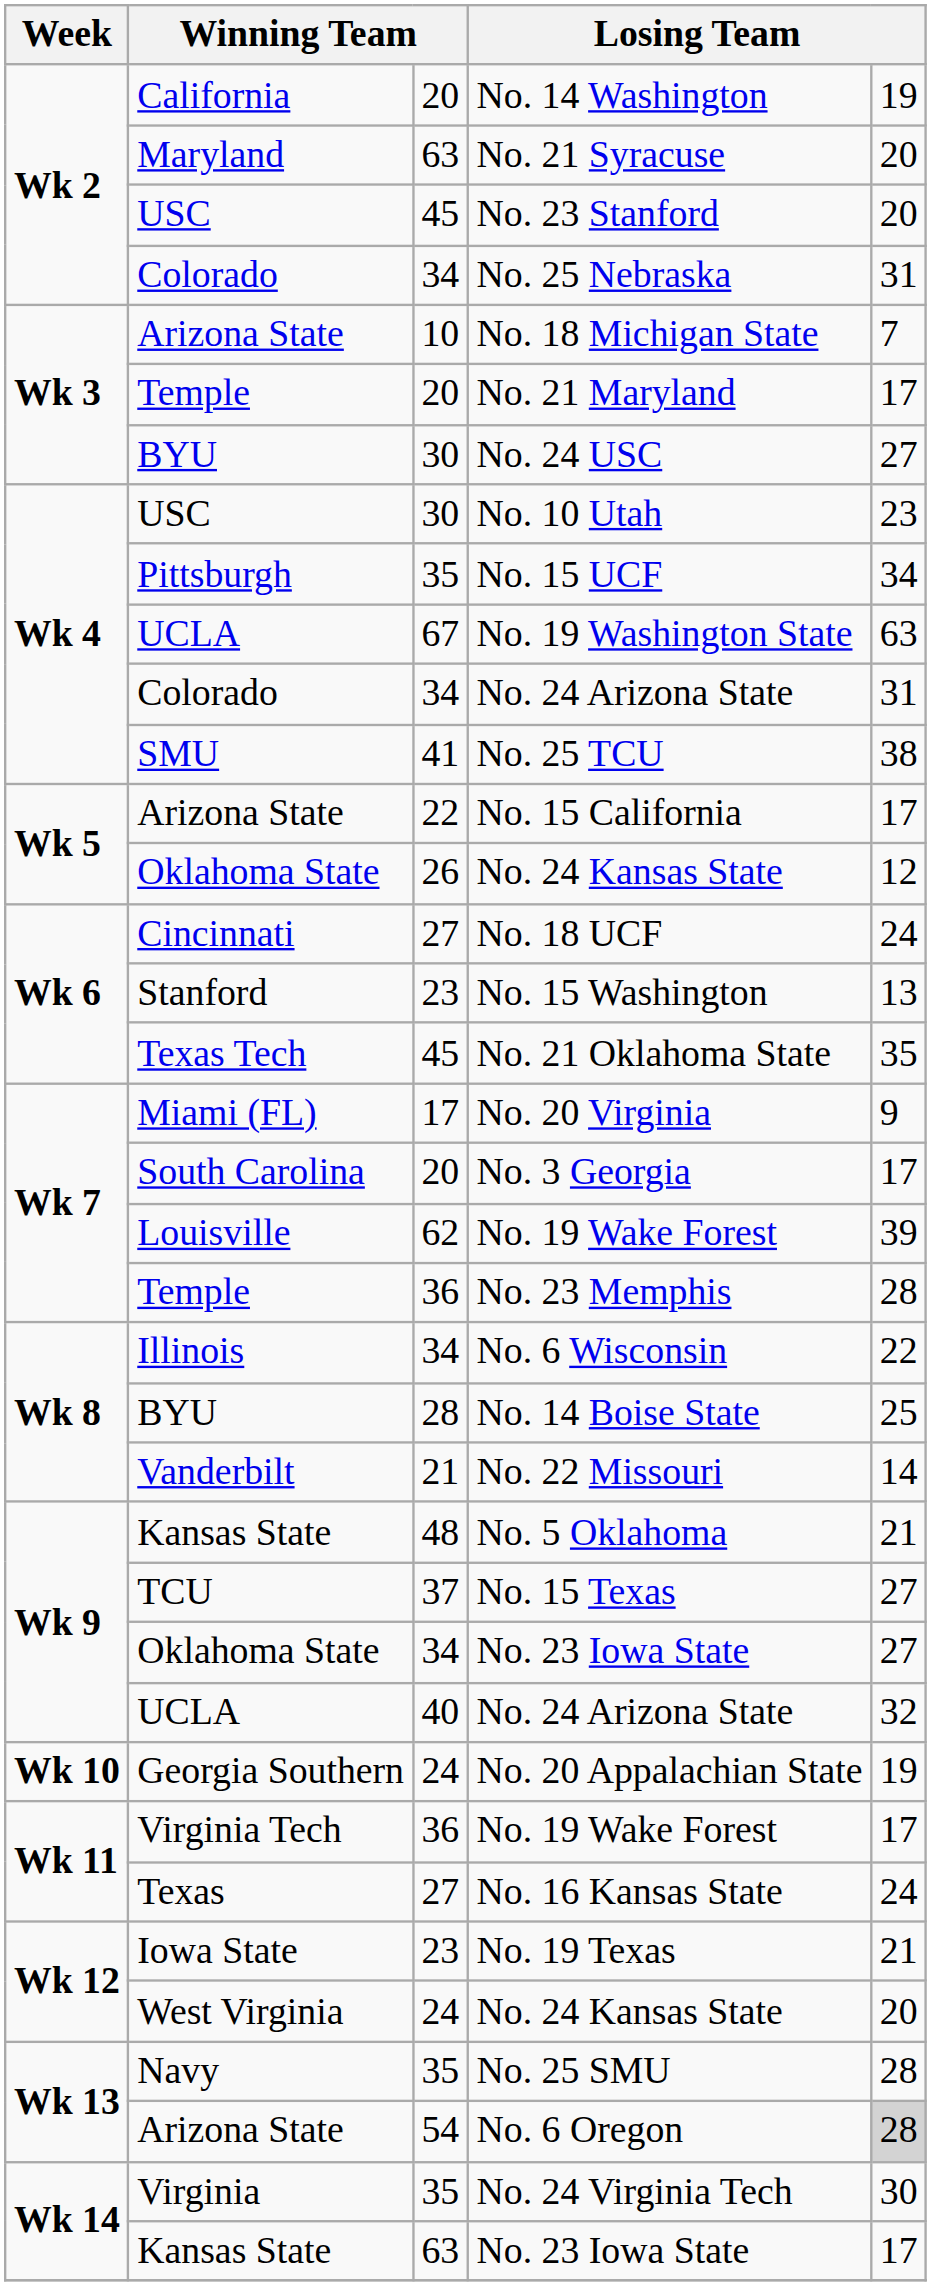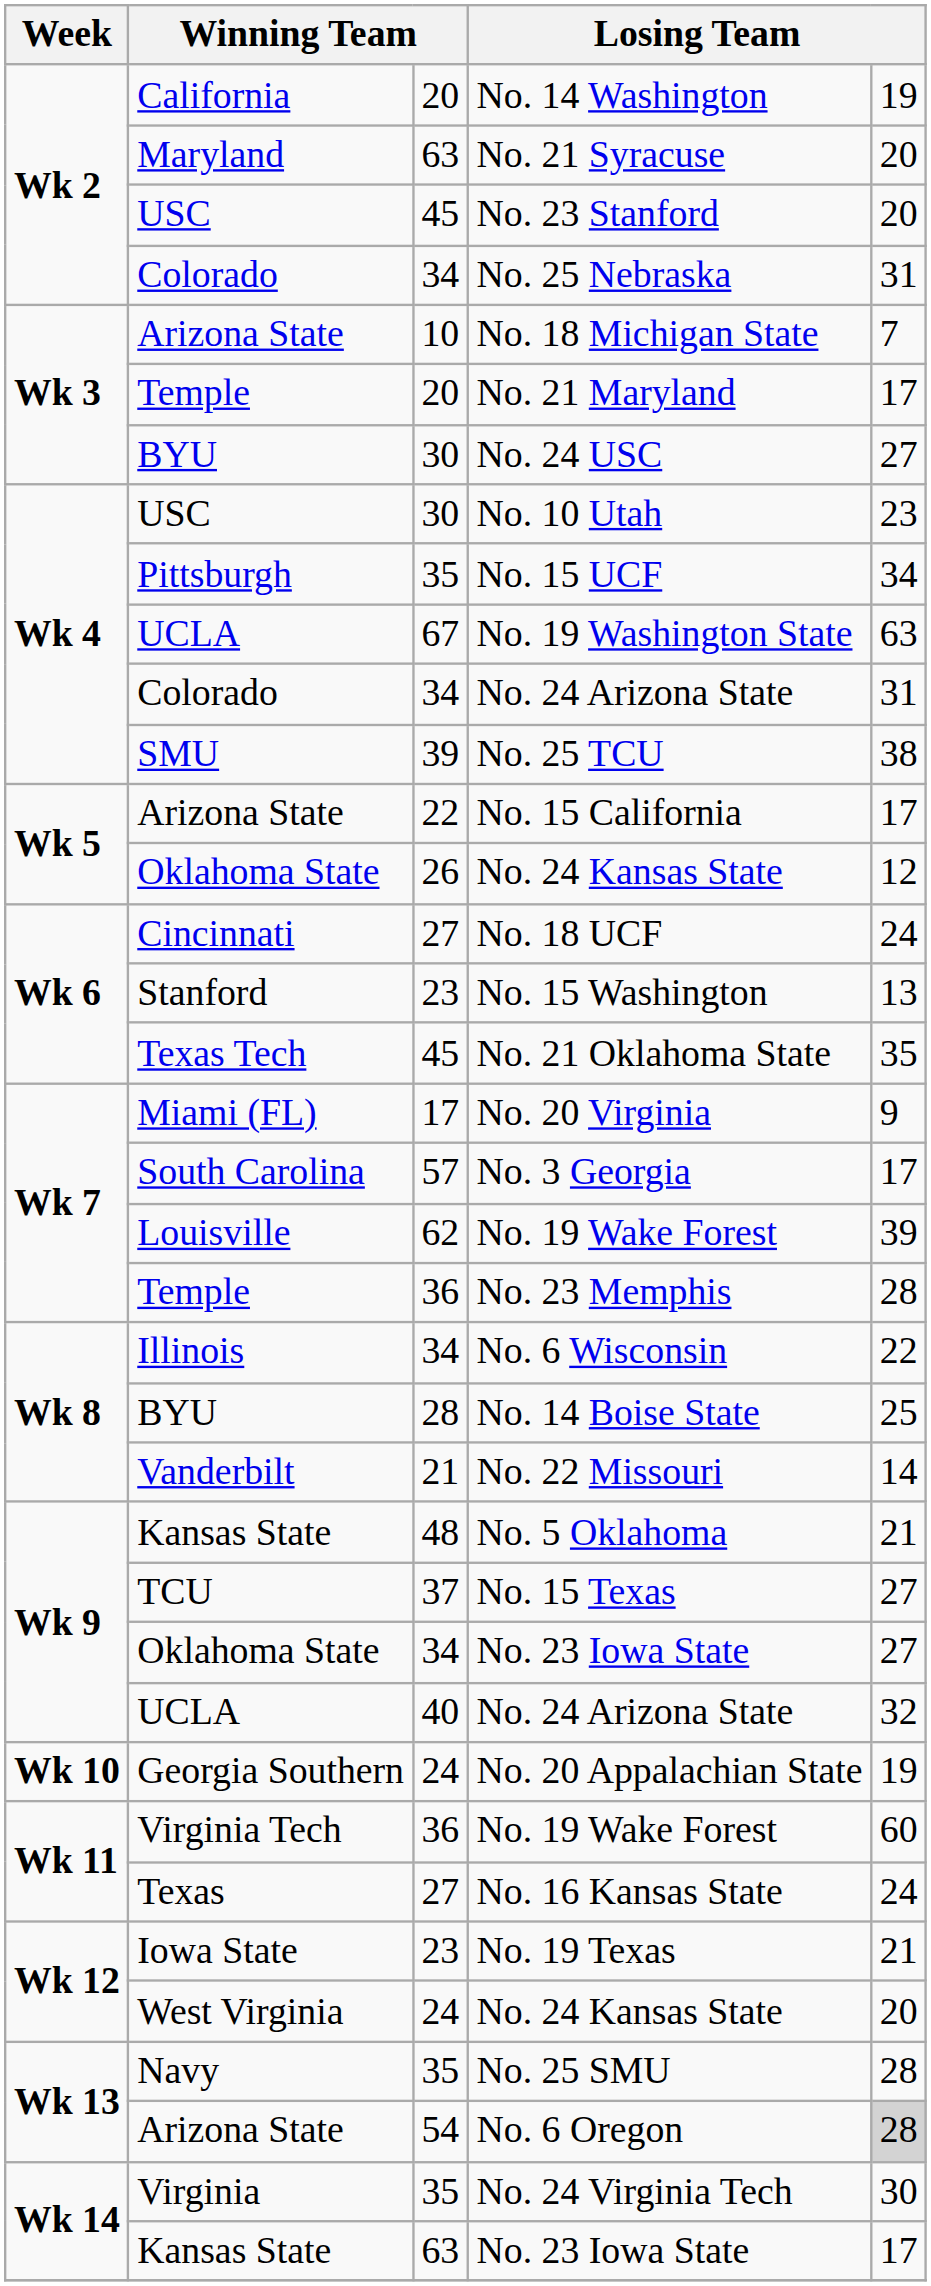 <table class="wikitable">
 <tr>
 <th>Week</th>
 <th colspan="2">Winning Team</th>
 <th colspan="2">Losing Team</th>
 </tr>
 <tr>
 <td rowspan="4"><strong>Wk 2</strong></td>
 <td><a href='#'>California</a></td>
 <td>20</td>
 <td>No. 14 <a href='#'>Washington</a></td>
 <td>19</td>
 </tr>
 <tr>
 <td><a href='#'>Maryland</a></td>
 <td>63</td>
 <td>No. 21 <a href='#'>Syracuse</a></td>
 <td>20</td>
 </tr>
 <tr>
 <td><a href='#'>USC</a></td>
 <td>45</td>
 <td>No. 23 <a href='#'>Stanford</a></td>
 <td>20</td>
 </tr>
 <tr>
 <td><a href='#'>Colorado</a></td>
 <td>34</td>
 <td>No. 25 <a href='#'>Nebraska</a></td>
 <td>31</td>
 </tr>
 <tr>
 <td rowspan="3"><strong>Wk 3</strong></td>
 <td><a href='#'>Arizona State</a></td>
 <td>10</td>
 <td>No. 18 <a href='#'>Michigan State</a></td>
 <td>7</td>
 </tr>
 <tr>
 <td><a href='#'>Temple</a></td>
 <td>20</td>
 <td>No. 21 <a href='#'>Maryland</a></td>
 <td>17</td>
 </tr>
 <tr>
 <td><a href='#'>BYU</a></td>
 <td>30</td>
 <td>No. 24 <a href='#'>USC</a></td>
 <td>27</td>
 </tr>
 <tr>
 <td rowspan="5"><strong>Wk 4</strong></td>
 <td>USC</td>
 <td>30</td>
 <td>No. 10 <a href='#'>Utah</a></td>
 <td>23</td>
 </tr>
 <tr>
 <td><a href='#'>Pittsburgh</a></td>
 <td>35</td>
 <td>No. 15 <a href='#'>UCF</a></td>
 <td>34</td>
 </tr>
 <tr>
 <td><a href='#'>UCLA</a></td>
 <td>67</td>
 <td>No. 19 <a href='#'>Washington State</a></td>
 <td>63</td>
 </tr>
 <tr>
 <td>Colorado</td>
 <td>34</td>
 <td>No. 24 Arizona State</td>
 <td>31</td>
 </tr>
 <tr>
 <td><a href='#'>SMU</a></td>
-<td>41</td>
+<td>39</td>
 <td>No. 25 <a href='#'>TCU</a></td>
 <td>38</td>
 </tr>
 <tr>
 <td rowspan="2"><strong>Wk 5</strong></td>
 <td>Arizona State</td>
 <td>22</td>
 <td>No. 15 California</td>
 <td>17</td>
 </tr>
 <tr>
 <td><a href='#'>Oklahoma State</a></td>
 <td>26</td>
 <td>No. 24 <a href='#'>Kansas State</a></td>
 <td>12</td>
 </tr>
 <tr>
 <td rowspan="3"><strong>Wk 6</strong></td>
 <td><a href='#'>Cincinnati</a></td>
 <td>27</td>
 <td>No. 18 UCF</td>
 <td>24</td>
 </tr>
 <tr>
 <td>Stanford</td>
 <td>23</td>
 <td>No. 15 Washington</td>
 <td>13</td>
 </tr>
 <tr>
 <td><a href='#'>Texas Tech</a></td>
 <td>45</td>
 <td>No. 21 Oklahoma State</td>
 <td>35</td>
 </tr>
 <tr>
 <td rowspan="4"><strong>Wk 7</strong></td>
 <td><a href='#'>Miami (FL)</a></td>
 <td>17</td>
 <td>No. 20 <a href='#'>Virginia</a></td>
 <td>9</td>
 </tr>
 <tr>
 <td><a href='#'>South Carolina</a></td>
-<td>20</td>
+<td>57</td>
 <td>No. 3 <a href='#'>Georgia</a></td>
 <td>17</td>
 </tr>
 <tr>
 <td><a href='#'>Louisville</a></td>
 <td>62</td>
 <td>No. 19 <a href='#'>Wake Forest</a></td>
 <td>39</td>
 </tr>
 <tr>
 <td><a href='#'>Temple</a></td>
 <td>36</td>
 <td>No. 23 <a href='#'>Memphis</a></td>
 <td>28</td>
 </tr>
 <tr>
 <td rowspan="3"><strong>Wk 8</strong></td>
 <td><a href='#'>Illinois</a></td>
 <td>34</td>
 <td>No. 6 <a href='#'>Wisconsin</a></td>
 <td>22</td>
 </tr>
 <tr>
 <td>BYU</td>
 <td>28</td>
 <td>No. 14 <a href='#'>Boise State</a></td>
 <td>25</td>
 </tr>
 <tr>
 <td><a href='#'>Vanderbilt</a></td>
 <td>21</td>
 <td>No. 22 <a href='#'>Missouri</a></td>
 <td>14</td>
 </tr>
 <tr>
 <td rowspan=4><strong>Wk 9</strong></td>
 <td>Kansas State</td>
 <td>48</td>
 <td>No. 5 <a href='#'>Oklahoma</a></td>
 <td>21</td>
 </tr>
 <tr>
 <td>TCU</td>
 <td>37</td>
 <td>No. 15 <a href='#'>Texas</a></td>
 <td>27</td>
 </tr>
 <tr>
 <td>Oklahoma State</td>
 <td>34</td>
 <td>No. 23 <a href='#'>Iowa State</a></td>
 <td>27</td>
 </tr>
 <tr>
 <td>UCLA</td>
 <td>40</td>
 <td>No. 24 Arizona State</td>
 <td>32</td>
 </tr>
 <tr>
 <td><strong>Wk 10</strong></td>
 <td>Georgia Southern</td>
 <td>24</td>
 <td>No. 20 Appalachian State</td>
 <td>19</td>
 </tr>
 <tr>
 <td rowspan=2><strong>Wk 11</strong></td>
 <td>Virginia Tech</td>
 <td>36</td>
 <td>No. 19 Wake Forest</td>
-<td>17</td>
+<td>60</td>
 </tr>
 <tr>
 <td>Texas</td>
 <td>27</td>
 <td>No. 16 Kansas State</td>
 <td>24</td>
 </tr>
 <tr>
 <td rowspan=2><strong>Wk 12</strong></td>
 <td>Iowa State</td>
 <td>23</td>
 <td>No. 19 Texas</td>
 <td>21</td>
 </tr>
 <tr>
 <td>West Virginia</td>
 <td>24</td>
 <td>No. 24 Kansas State</td>
 <td>20</td>
 </tr>
 <tr>
 <td rowspan=2><strong>Wk 13</strong></td>
 <td>Navy</td>
 <td>35</td>
 <td>No. 25 SMU</td>
 <td>28</td>
 </tr>
 <tr>
 <td>Arizona State</td>
 <td>54</td>
 <td>No. 6 Oregon</td>
 <td style="background: lightgrey;">28</td>
 </tr>
 <tr>
 <td rowspan=2><strong>Wk 14</strong></td>
 <td>Virginia</td>
 <td>35</td>
 <td>No. 24 Virginia Tech</td>
 <td>30</td>
 </tr>
 <tr>
 <td>Kansas State</td>
 <td>63</td>
 <td>No. 23 Iowa State</td>
 <td>17</td>
 </tr>
 <tr>
 </tr>
 </table>
